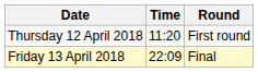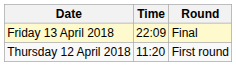 <table class="wikitable">
 <tr>
 <th>Date</th>
 <th>Time</th>
 <th>Round</th>
 </tr>
 <tr>
+<td style=background:lemonchiffon>Friday 13 April 2018</td>
+<td style=background:lemonchiffon>22:09</td>
+<td style=background:lemonchiffon>Final</td>
+</tr>
+<tr>
 <td>Thursday 12 April 2018</td>
 <td>11:20</td>
 <td>First round</td>
 </tr>
-<tr>
-<td style=background:lemonchiffon>Friday 13 April 2018</td>
-<td style=background:lemonchiffon>22:09</td>
-<td style=background:lemonchiffon>Final</td>
-</tr>
 </table>
